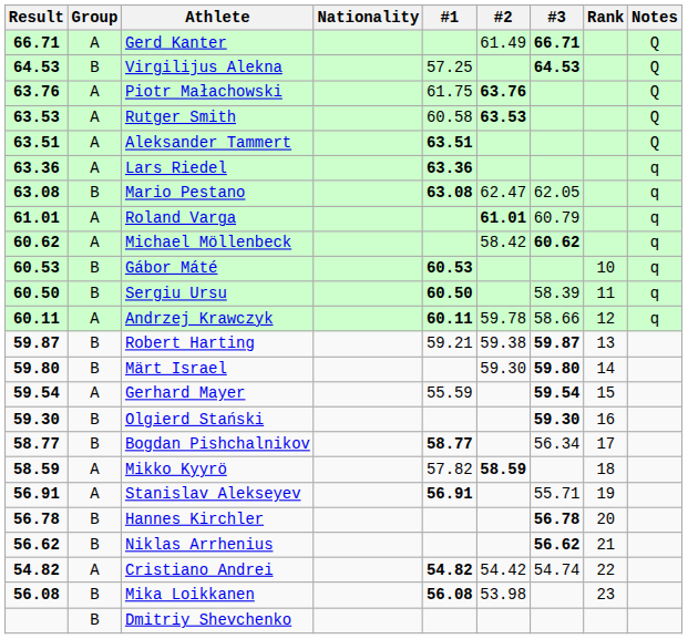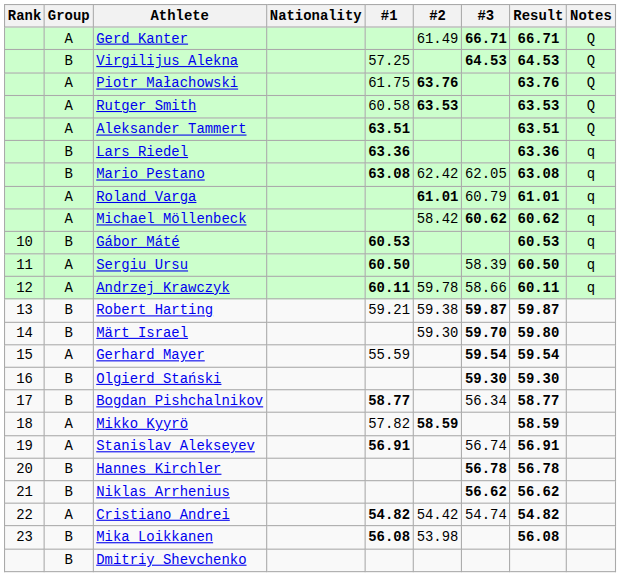 <table class="wikitable sortable" style="text-align:center">
 <tr>
-<th>Result</th>
+<th>Rank</th>
 <th>Group</th>
 <th>Athlete</th>
 <th>Nationality</th>
 <th>#1</th>
 <th>#2</th>
 <th>#3</th>
-<th>Rank</th>
+<th>Result</th>
 <th>Notes</th>
 </tr>
 <tr bgcolor=ccffcc>
-<td><strong>66.71</strong></td>
+<td></td>
 <td>A</td>
 <td align=left><a href='#'>Gerd Kanter</a></td>
 <td align=left></td>
 <td></td>
 <td>61.49</td>
 <td><strong>66.71</strong></td>
-<td></td>
+<td><strong>66.71</strong></td>
 <td>Q</td>
 </tr>
 <tr bgcolor=ccffcc>
-<td><strong>64.53</strong></td>
+<td></td>
 <td>B</td>
 <td align=left><a href='#'>Virgilijus Alekna</a></td>
 <td align=left></td>
 <td>57.25</td>
 <td></td>
 <td><strong>64.53</strong></td>
-<td></td>
+<td><strong>64.53</strong></td>
 <td>Q</td>
 </tr>
 <tr bgcolor=ccffcc>
-<td><strong>63.76</strong></td>
+<td></td>
 <td>A</td>
 <td align=left><a href='#'>Piotr Małachowski</a></td>
 <td align=left></td>
 <td>61.75</td>
 <td><strong>63.76</strong></td>
 <td></td>
-<td></td>
+<td><strong>63.76</strong></td>
 <td>Q</td>
 </tr>
 <tr bgcolor=ccffcc>
-<td><strong>63.53</strong></td>
+<td></td>
 <td>A</td>
 <td align=left><a href='#'>Rutger Smith</a></td>
 <td align=left></td>
 <td>60.58</td>
 <td><strong>63.53</strong></td>
 <td></td>
-<td></td>
+<td><strong>63.53</strong></td>
 <td>Q</td>
 </tr>
 <tr bgcolor=ccffcc>
-<td><strong>63.51</strong></td>
+<td></td>
 <td>A</td>
 <td align=left><a href='#'>Aleksander Tammert</a></td>
 <td align=left></td>
 <td><strong>63.51</strong></td>
 <td></td>
 <td></td>
-<td></td>
+<td><strong>63.51</strong></td>
 <td>Q</td>
 </tr>
 <tr bgcolor=ccffcc>
-<td><strong>63.36</strong></td>
-<td>A</td>
+<td></td>
+<td>B</td>
 <td align=left><a href='#'>Lars Riedel</a></td>
 <td align=left></td>
 <td><strong>63.36</strong></td>
 <td></td>
 <td></td>
-<td></td>
+<td><strong>63.36</strong></td>
 <td>q</td>
 </tr>
 <tr bgcolor=ccffcc>
-<td><strong>63.08</strong></td>
+<td></td>
 <td>B</td>
 <td align=left><a href='#'>Mario Pestano</a></td>
 <td align=left></td>
 <td><strong>63.08</strong></td>
-<td>62.47</td>
+<td>62.42</td>
 <td>62.05</td>
-<td></td>
+<td><strong>63.08</strong></td>
 <td>q</td>
 </tr>
 <tr bgcolor=ccffcc>
-<td><strong>61.01</strong></td>
+<td></td>
 <td>A</td>
 <td align=left><a href='#'>Roland Varga</a></td>
 <td align=left></td>
 <td></td>
 <td><strong>61.01</strong></td>
 <td>60.79</td>
-<td></td>
+<td><strong>61.01</strong></td>
 <td>q</td>
 </tr>
 <tr bgcolor=ccffcc>
-<td><strong>60.62</strong></td>
+<td></td>
 <td>A</td>
 <td align=left><a href='#'>Michael Möllenbeck</a></td>
 <td align=left></td>
 <td></td>
 <td>58.42</td>
 <td><strong>60.62</strong></td>
-<td></td>
+<td><strong>60.62</strong></td>
 <td>q</td>
 </tr>
 <tr bgcolor=ccffcc>
-<td><strong>60.53</strong></td>
+<td>10</td>
 <td>B</td>
 <td align=left><a href='#'>Gábor Máté</a></td>
 <td align=left></td>
 <td><strong>60.53</strong></td>
 <td></td>
 <td></td>
-<td>10</td>
+<td><strong>60.53</strong></td>
 <td>q</td>
 </tr>
 <tr bgcolor=ccffcc>
-<td><strong>60.50</strong></td>
-<td>B</td>
+<td>11</td>
+<td>A</td>
 <td align=left><a href='#'>Sergiu Ursu</a></td>
 <td align=left></td>
 <td><strong>60.50</strong></td>
 <td></td>
 <td>58.39</td>
-<td>11</td>
+<td><strong>60.50</strong></td>
 <td>q</td>
 </tr>
 <tr bgcolor=ccffcc>
-<td><strong>60.11</strong></td>
+<td>12</td>
 <td>A</td>
 <td align=left><a href='#'>Andrzej Krawczyk</a></td>
 <td align=left></td>
 <td><strong>60.11</strong></td>
 <td>59.78</td>
 <td>58.66</td>
-<td>12</td>
+<td><strong>60.11</strong></td>
 <td>q</td>
 </tr>
 <tr>
-<td><strong>59.87</strong></td>
+<td>13</td>
 <td>B</td>
 <td align=left><a href='#'>Robert Harting</a></td>
 <td align=left></td>
 <td>59.21</td>
 <td>59.38</td>
 <td><strong>59.87</strong></td>
-<td>13</td>
+<td><strong>59.87</strong></td>
 <td></td>
 </tr>
 <tr>
-<td><strong>59.80</strong></td>
+<td>14</td>
 <td>B</td>
 <td align=left><a href='#'>Märt Israel</a></td>
 <td align=left></td>
 <td></td>
 <td>59.30</td>
+<td><strong>59.70</strong></td>
 <td><strong>59.80</strong></td>
-<td>14</td>
 <td></td>
 </tr>
 <tr>
-<td><strong>59.54</strong></td>
+<td>15</td>
 <td>A</td>
 <td align=left><a href='#'>Gerhard Mayer</a></td>
 <td align=left></td>
 <td>55.59</td>
 <td></td>
 <td><strong>59.54</strong></td>
-<td>15</td>
+<td><strong>59.54</strong></td>
 <td></td>
 </tr>
 <tr>
-<td><strong>59.30</strong></td>
+<td>16</td>
 <td>B</td>
 <td align=left><a href='#'>Olgierd Stański</a></td>
 <td align=left></td>
 <td></td>
 <td></td>
 <td><strong>59.30</strong></td>
-<td>16</td>
+<td><strong>59.30</strong></td>
 <td></td>
 </tr>
 <tr>
-<td><strong>58.77</strong></td>
+<td>17</td>
 <td>B</td>
 <td align=left><a href='#'>Bogdan Pishchalnikov</a></td>
 <td align=left></td>
 <td><strong>58.77</strong></td>
 <td></td>
 <td>56.34</td>
-<td>17</td>
+<td><strong>58.77</strong></td>
 <td></td>
 </tr>
 <tr>
-<td><strong>58.59</strong></td>
+<td>18</td>
 <td>A</td>
 <td align=left><a href='#'>Mikko Kyyrö</a></td>
 <td align=left></td>
 <td>57.82</td>
 <td><strong>58.59</strong></td>
 <td></td>
-<td>18</td>
+<td><strong>58.59</strong></td>
 <td></td>
 </tr>
 <tr>
-<td><strong>56.91</strong></td>
+<td>19</td>
 <td>A</td>
 <td align=left><a href='#'>Stanislav Alekseyev</a></td>
 <td align=left></td>
 <td><strong>56.91</strong></td>
 <td></td>
-<td>55.71</td>
-<td>19</td>
+<td>56.74</td>
+<td><strong>56.91</strong></td>
 <td></td>
 </tr>
 <tr>
-<td><strong>56.78</strong></td>
+<td>20</td>
 <td>B</td>
 <td align=left><a href='#'>Hannes Kirchler</a></td>
 <td align=left></td>
 <td></td>
 <td></td>
 <td><strong>56.78</strong></td>
-<td>20</td>
+<td><strong>56.78</strong></td>
 <td></td>
 </tr>
 <tr>
-<td><strong>56.62</strong></td>
+<td>21</td>
 <td>B</td>
 <td align=left><a href='#'>Niklas Arrhenius</a></td>
 <td align=left></td>
 <td></td>
 <td></td>
 <td><strong>56.62</strong></td>
-<td>21</td>
+<td><strong>56.62</strong></td>
 <td></td>
 </tr>
 <tr>
-<td><strong>54.82</strong></td>
+<td>22</td>
 <td>A</td>
 <td align=left><a href='#'>Cristiano Andrei</a></td>
 <td align=left></td>
 <td><strong>54.82</strong></td>
 <td>54.42</td>
 <td>54.74</td>
-<td>22</td>
+<td><strong>54.82</strong></td>
 <td></td>
 </tr>
 <tr>
-<td><strong>56.08</strong></td>
+<td>23</td>
 <td>B</td>
 <td align=left><a href='#'>Mika Loikkanen</a></td>
 <td align=left></td>
 <td><strong>56.08</strong></td>
 <td>53.98</td>
 <td></td>
-<td>23</td>
+<td><strong>56.08</strong></td>
 <td></td>
 </tr>
 <tr>
-<td><strong></strong></td>
+<td></td>
 <td>B</td>
 <td align=left><a href='#'>Dmitriy Shevchenko</a></td>
 <td align=left></td>
 <td></td>
 <td></td>
 <td></td>
-<td></td>
+<td><strong></strong></td>
 <td></td>
 </tr>
 </table>
